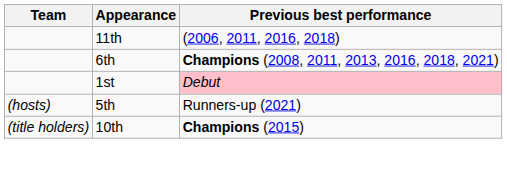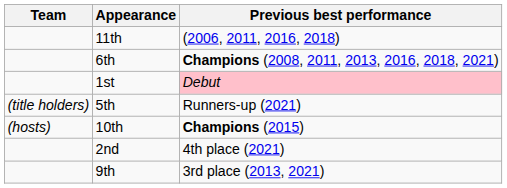 <table class="wikitable sortable">
 <tr>
 <th>Team</th>
 <th data-sort-type="number">Appearance</th>
 <th>Previous best performance</th>
 </tr>
 <tr>
 <td></td>
 <td>11th</td>
 <td> (<a href='#'>2006</a>, <a href='#'>2011</a>, <a href='#'>2016</a>, <a href='#'>2018</a>)</td>
 </tr>
 <tr>
 <td></td>
 <td>6th</td>
 <td><strong>Champions</strong> (<a href='#'>2008</a>, <a href='#'>2011</a>, <a href='#'>2013</a>, <a href='#'>2016</a>, <a href='#'>2018</a>, <a href='#'>2021</a>)</td>
 </tr>
 <tr>
 <td></td>
 <td>1st</td>
 <td style="background: pink;"><em>Debut</em></td>
 </tr>
 <tr>
-<td> <em>(hosts)</em></td>
+<td> <em>(title holders)</em></td>
 <td>5th</td>
 <td>Runners-up (<a href='#'>2021</a>)</td>
 </tr>
 <tr>
-<td> <em>(title holders)</em></td>
+<td> <em>(hosts)</em></td>
 <td>10th</td>
 <td><strong>Champions</strong> (<a href='#'>2015</a>)</td>
 </tr>
+<tr>
+<td></td>
+<td>2nd</td>
+<td>4th place (<a href='#'>2021</a>)</td>
+</tr>
+<tr>
+<td></td>
+<td>9th</td>
+<td>3rd place (<a href='#'>2013</a>, <a href='#'>2021</a>)</td>
+</tr>
 </table>
